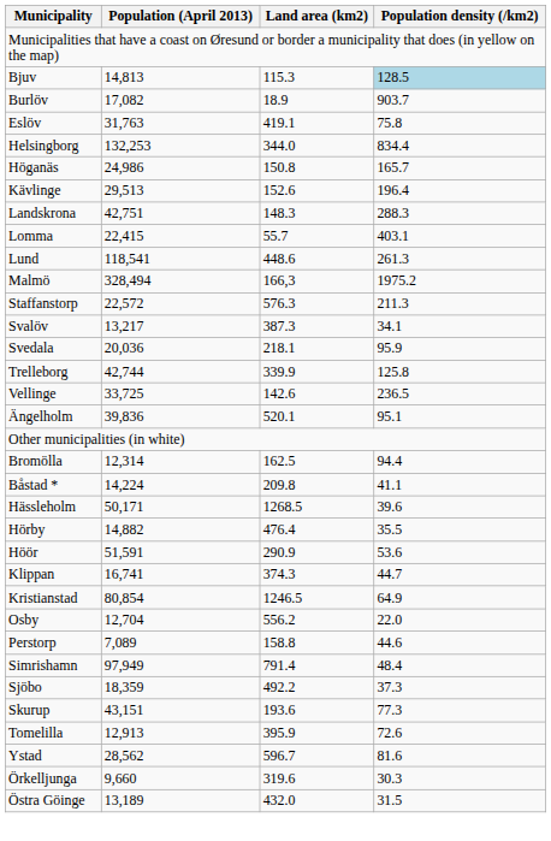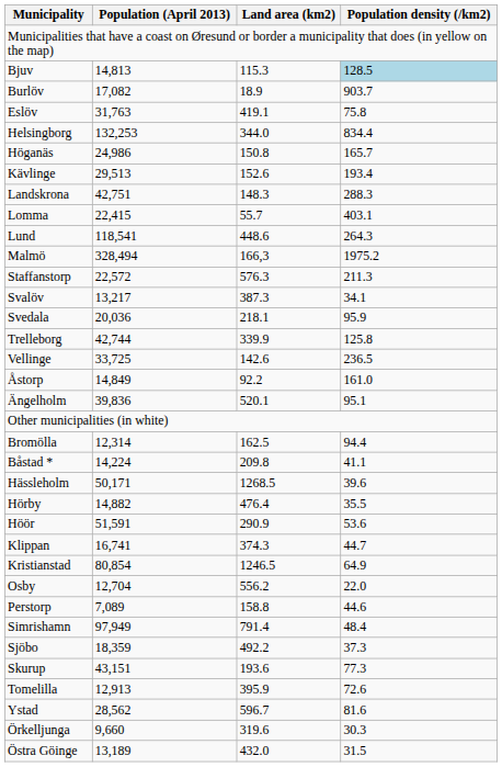 <table class="wikitable sortable">
 <tr>
 <th>Municipality</th>
 <th>Population (April 2013)</th>
 <th>Land area (km2)</th>
 <th>Population density (/km2)</th>
 </tr>
 <tr>
 <td colspan=4>Municipalities that have a coast on Øresund or border a municipality that does (in yellow on the map)</td>
 </tr>
 <tr>
 <td>Bjuv</td>
 <td>14,813</td>
 <td>115.3</td>
 <td style="background: lightblue;">128.5</td>
 </tr>
 <tr>
 <td>Burlöv</td>
 <td>17,082</td>
 <td>18.9</td>
 <td>903.7</td>
 </tr>
 <tr>
 <td>Eslöv</td>
 <td>31,763</td>
 <td>419.1</td>
 <td>75.8</td>
 </tr>
 <tr>
 <td>Helsingborg</td>
 <td>132,253</td>
 <td>344.0</td>
 <td>834.4</td>
 </tr>
 <tr>
 <td>Höganäs</td>
 <td>24,986</td>
 <td>150.8</td>
 <td>165.7</td>
 </tr>
 <tr>
 <td>Kävlinge</td>
 <td>29,513</td>
 <td>152.6</td>
-<td>196.4</td>
+<td>193.4</td>
 </tr>
 <tr>
 <td>Landskrona</td>
 <td>42,751</td>
 <td>148.3</td>
 <td>288.3</td>
 </tr>
 <tr>
 <td>Lomma</td>
 <td>22,415</td>
 <td>55.7</td>
 <td>403.1</td>
 </tr>
 <tr>
 <td>Lund</td>
 <td>118,541</td>
 <td>448.6</td>
-<td>261.3</td>
+<td>264.3</td>
 </tr>
 <tr>
 <td>Malmö</td>
 <td>328,494</td>
 <td>166,3</td>
 <td>1975.2</td>
 </tr>
 <tr>
 <td>Staffanstorp</td>
 <td>22,572</td>
 <td>576.3</td>
 <td>211.3</td>
 </tr>
 <tr>
 <td>Svalöv</td>
 <td>13,217</td>
 <td>387.3</td>
 <td>34.1</td>
 </tr>
 <tr>
 <td>Svedala</td>
 <td>20,036</td>
 <td>218.1</td>
 <td>95.9</td>
 </tr>
 <tr>
 <td>Trelleborg</td>
 <td>42,744</td>
 <td>339.9</td>
 <td>125.8</td>
 </tr>
 <tr>
 <td>Vellinge</td>
 <td>33,725</td>
 <td>142.6</td>
 <td>236.5</td>
+</tr>
+<tr>
+<td>Åstorp</td>
+<td>14,849</td>
+<td>92.2</td>
+<td>161.0</td>
 </tr>
 <tr>
 <td>Ängelholm</td>
 <td>39,836</td>
 <td>520.1</td>
 <td>95.1</td>
 </tr>
 <tr>
 <td colspan="4">Other municipalities (in white)</td>
 </tr>
 <tr>
 <td>Bromölla</td>
 <td>12,314</td>
 <td>162.5</td>
 <td>94.4</td>
 </tr>
 <tr>
 <td>Båstad *</td>
 <td>14,224</td>
 <td>209.8</td>
 <td>41.1</td>
 </tr>
 <tr>
 <td>Hässleholm</td>
 <td>50,171</td>
 <td>1268.5</td>
 <td>39.6</td>
 </tr>
 <tr>
 <td>Hörby</td>
 <td>14,882</td>
 <td>476.4</td>
 <td>35.5</td>
 </tr>
 <tr>
 <td>Höör</td>
 <td>51,591</td>
 <td>290.9</td>
 <td>53.6</td>
 </tr>
 <tr>
 <td>Klippan</td>
 <td>16,741</td>
 <td>374.3</td>
 <td>44.7</td>
 </tr>
 <tr>
 <td>Kristianstad</td>
 <td>80,854</td>
 <td>1246.5</td>
 <td>64.9</td>
 </tr>
 <tr>
 <td>Osby</td>
 <td>12,704</td>
 <td>556.2</td>
 <td>22.0</td>
 </tr>
 <tr>
 <td>Perstorp</td>
 <td>7,089</td>
 <td>158.8</td>
 <td>44.6</td>
 </tr>
 <tr>
 <td>Simrishamn</td>
 <td>97,949</td>
 <td>791.4</td>
 <td>48.4</td>
 </tr>
 <tr>
 <td>Sjöbo</td>
 <td>18,359</td>
 <td>492.2</td>
 <td>37.3</td>
 </tr>
 <tr>
 <td>Skurup</td>
 <td>43,151</td>
 <td>193.6</td>
 <td>77.3</td>
 </tr>
 <tr>
 <td>Tomelilla</td>
 <td>12,913</td>
 <td>395.9</td>
 <td>72.6</td>
 </tr>
 <tr>
 <td>Ystad</td>
 <td>28,562</td>
 <td>596.7</td>
 <td>81.6</td>
 </tr>
 <tr>
 <td>Örkelljunga</td>
 <td>9,660</td>
 <td>319.6</td>
 <td>30.3</td>
 </tr>
 <tr>
 <td>Östra Göinge</td>
 <td>13,189</td>
 <td>432.0</td>
 <td>31.5</td>
 </tr>
 </table>
